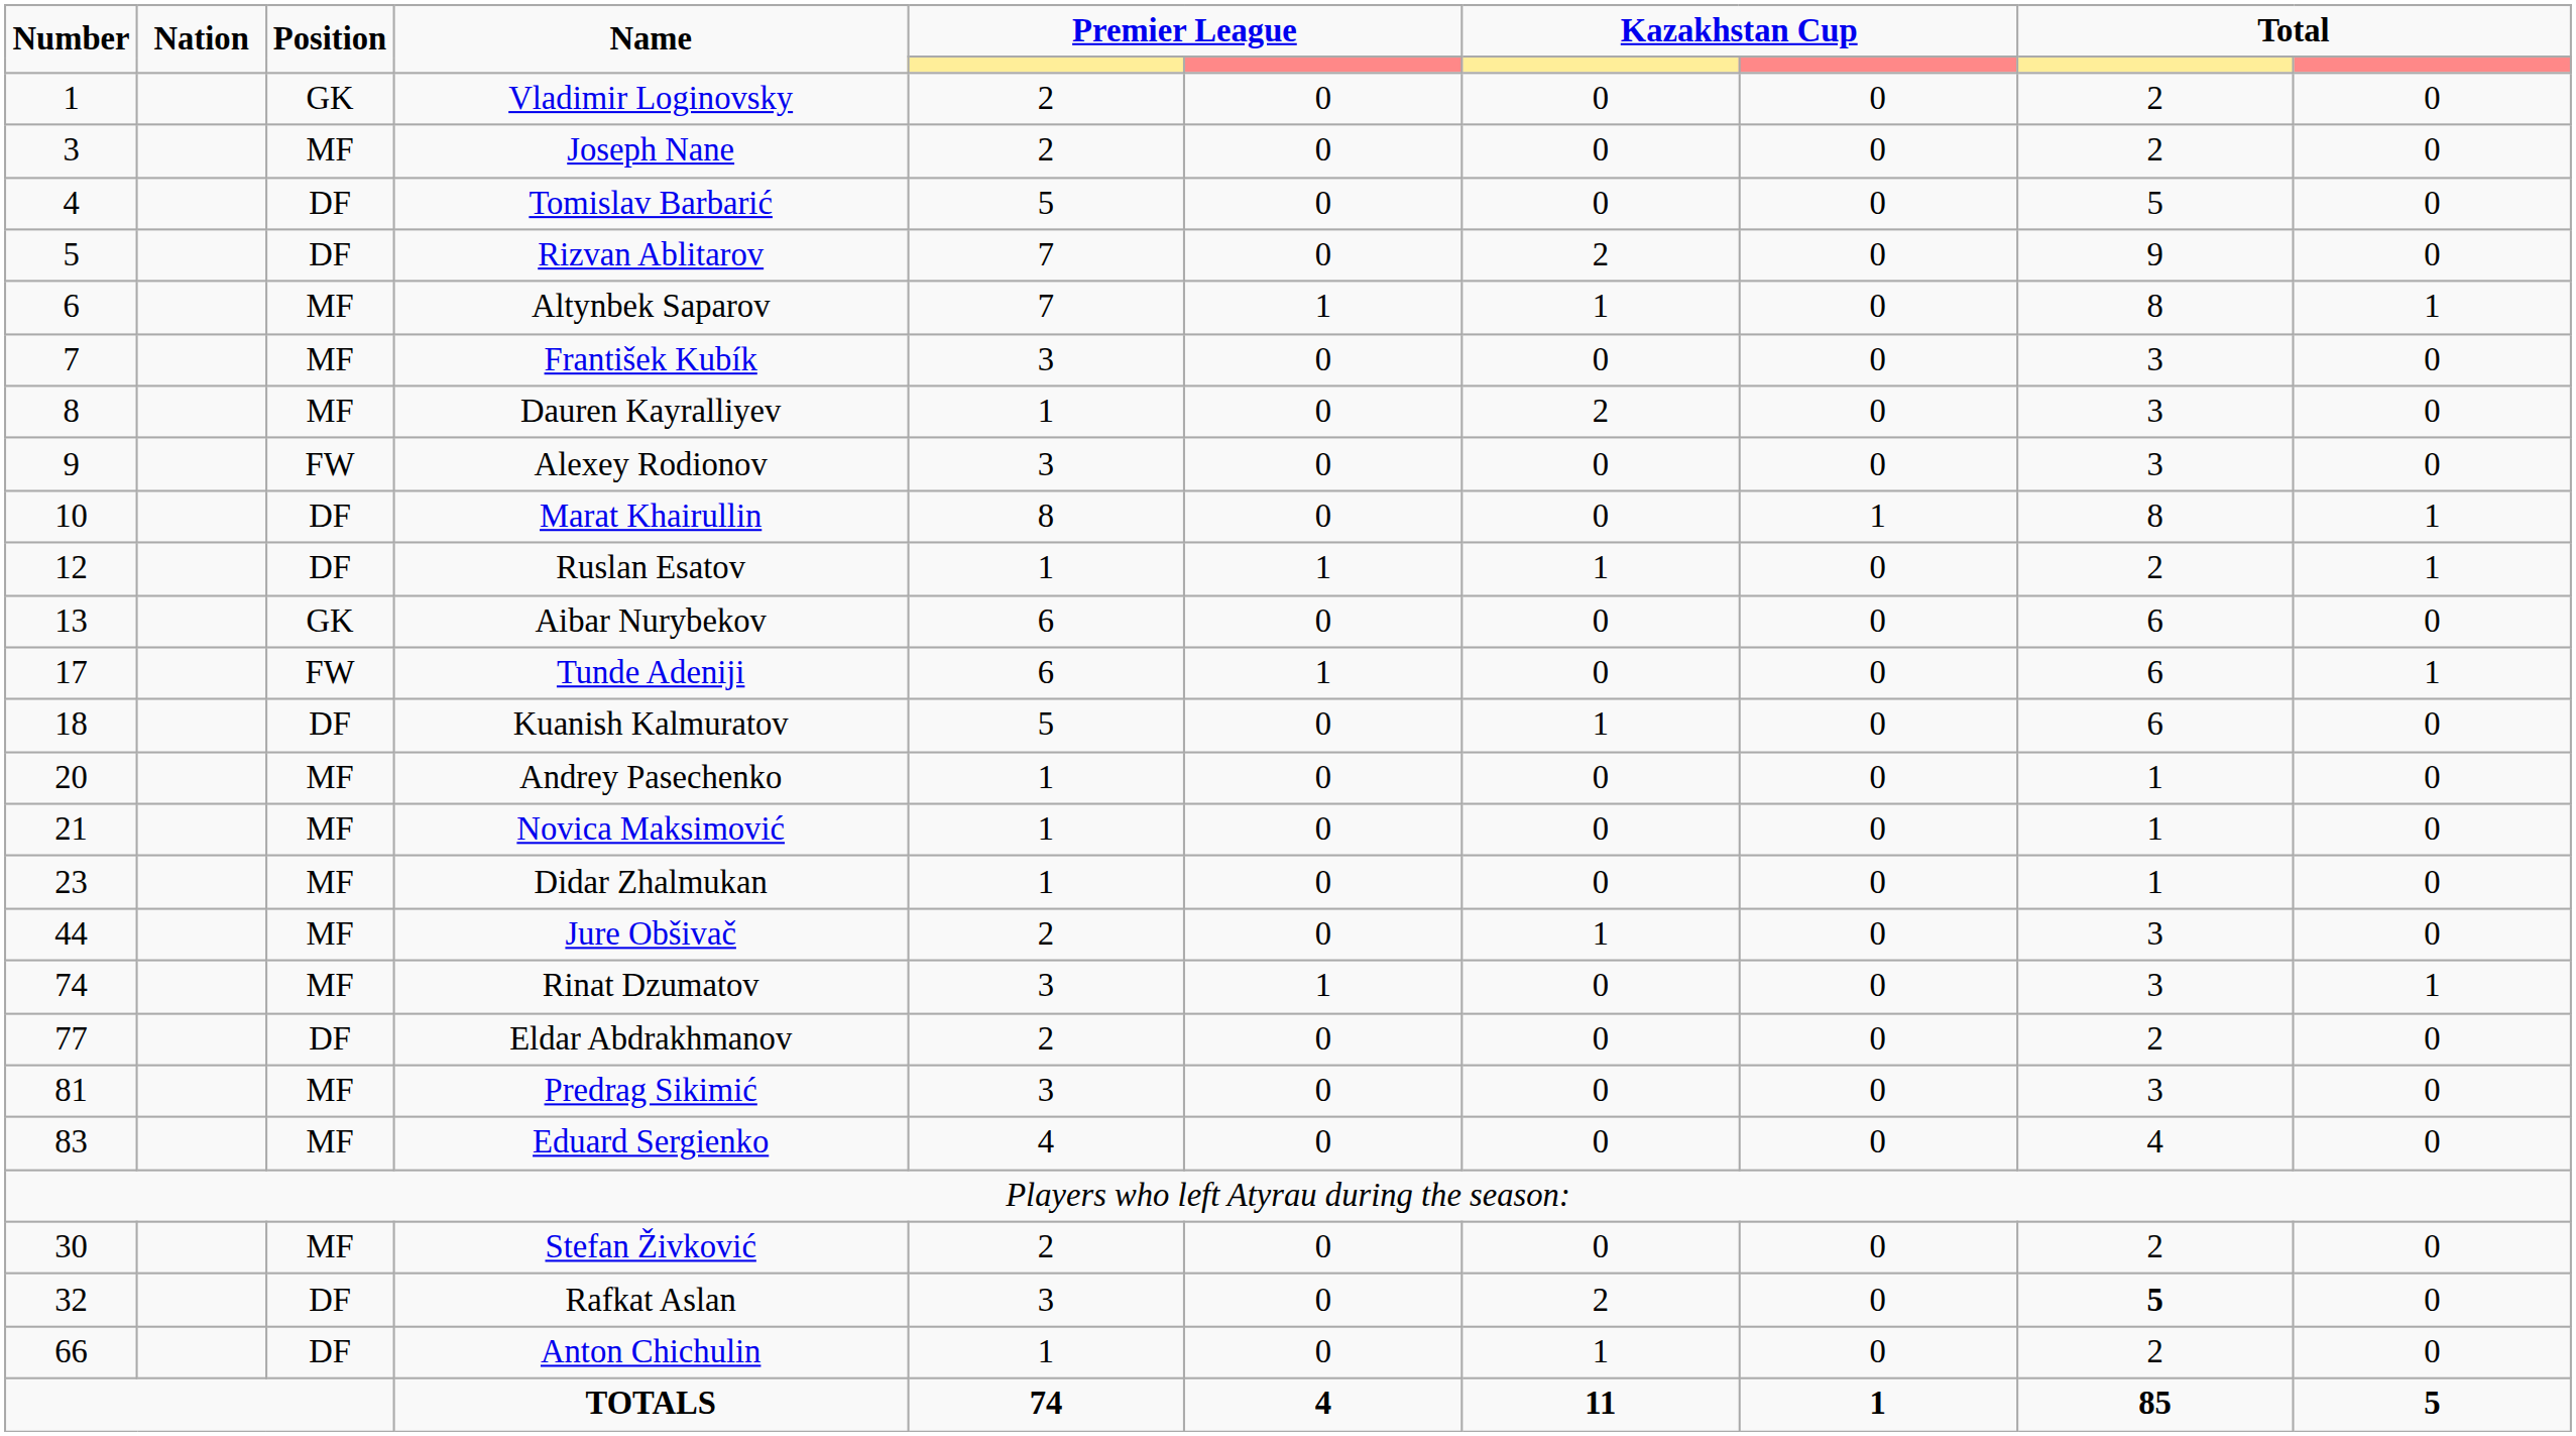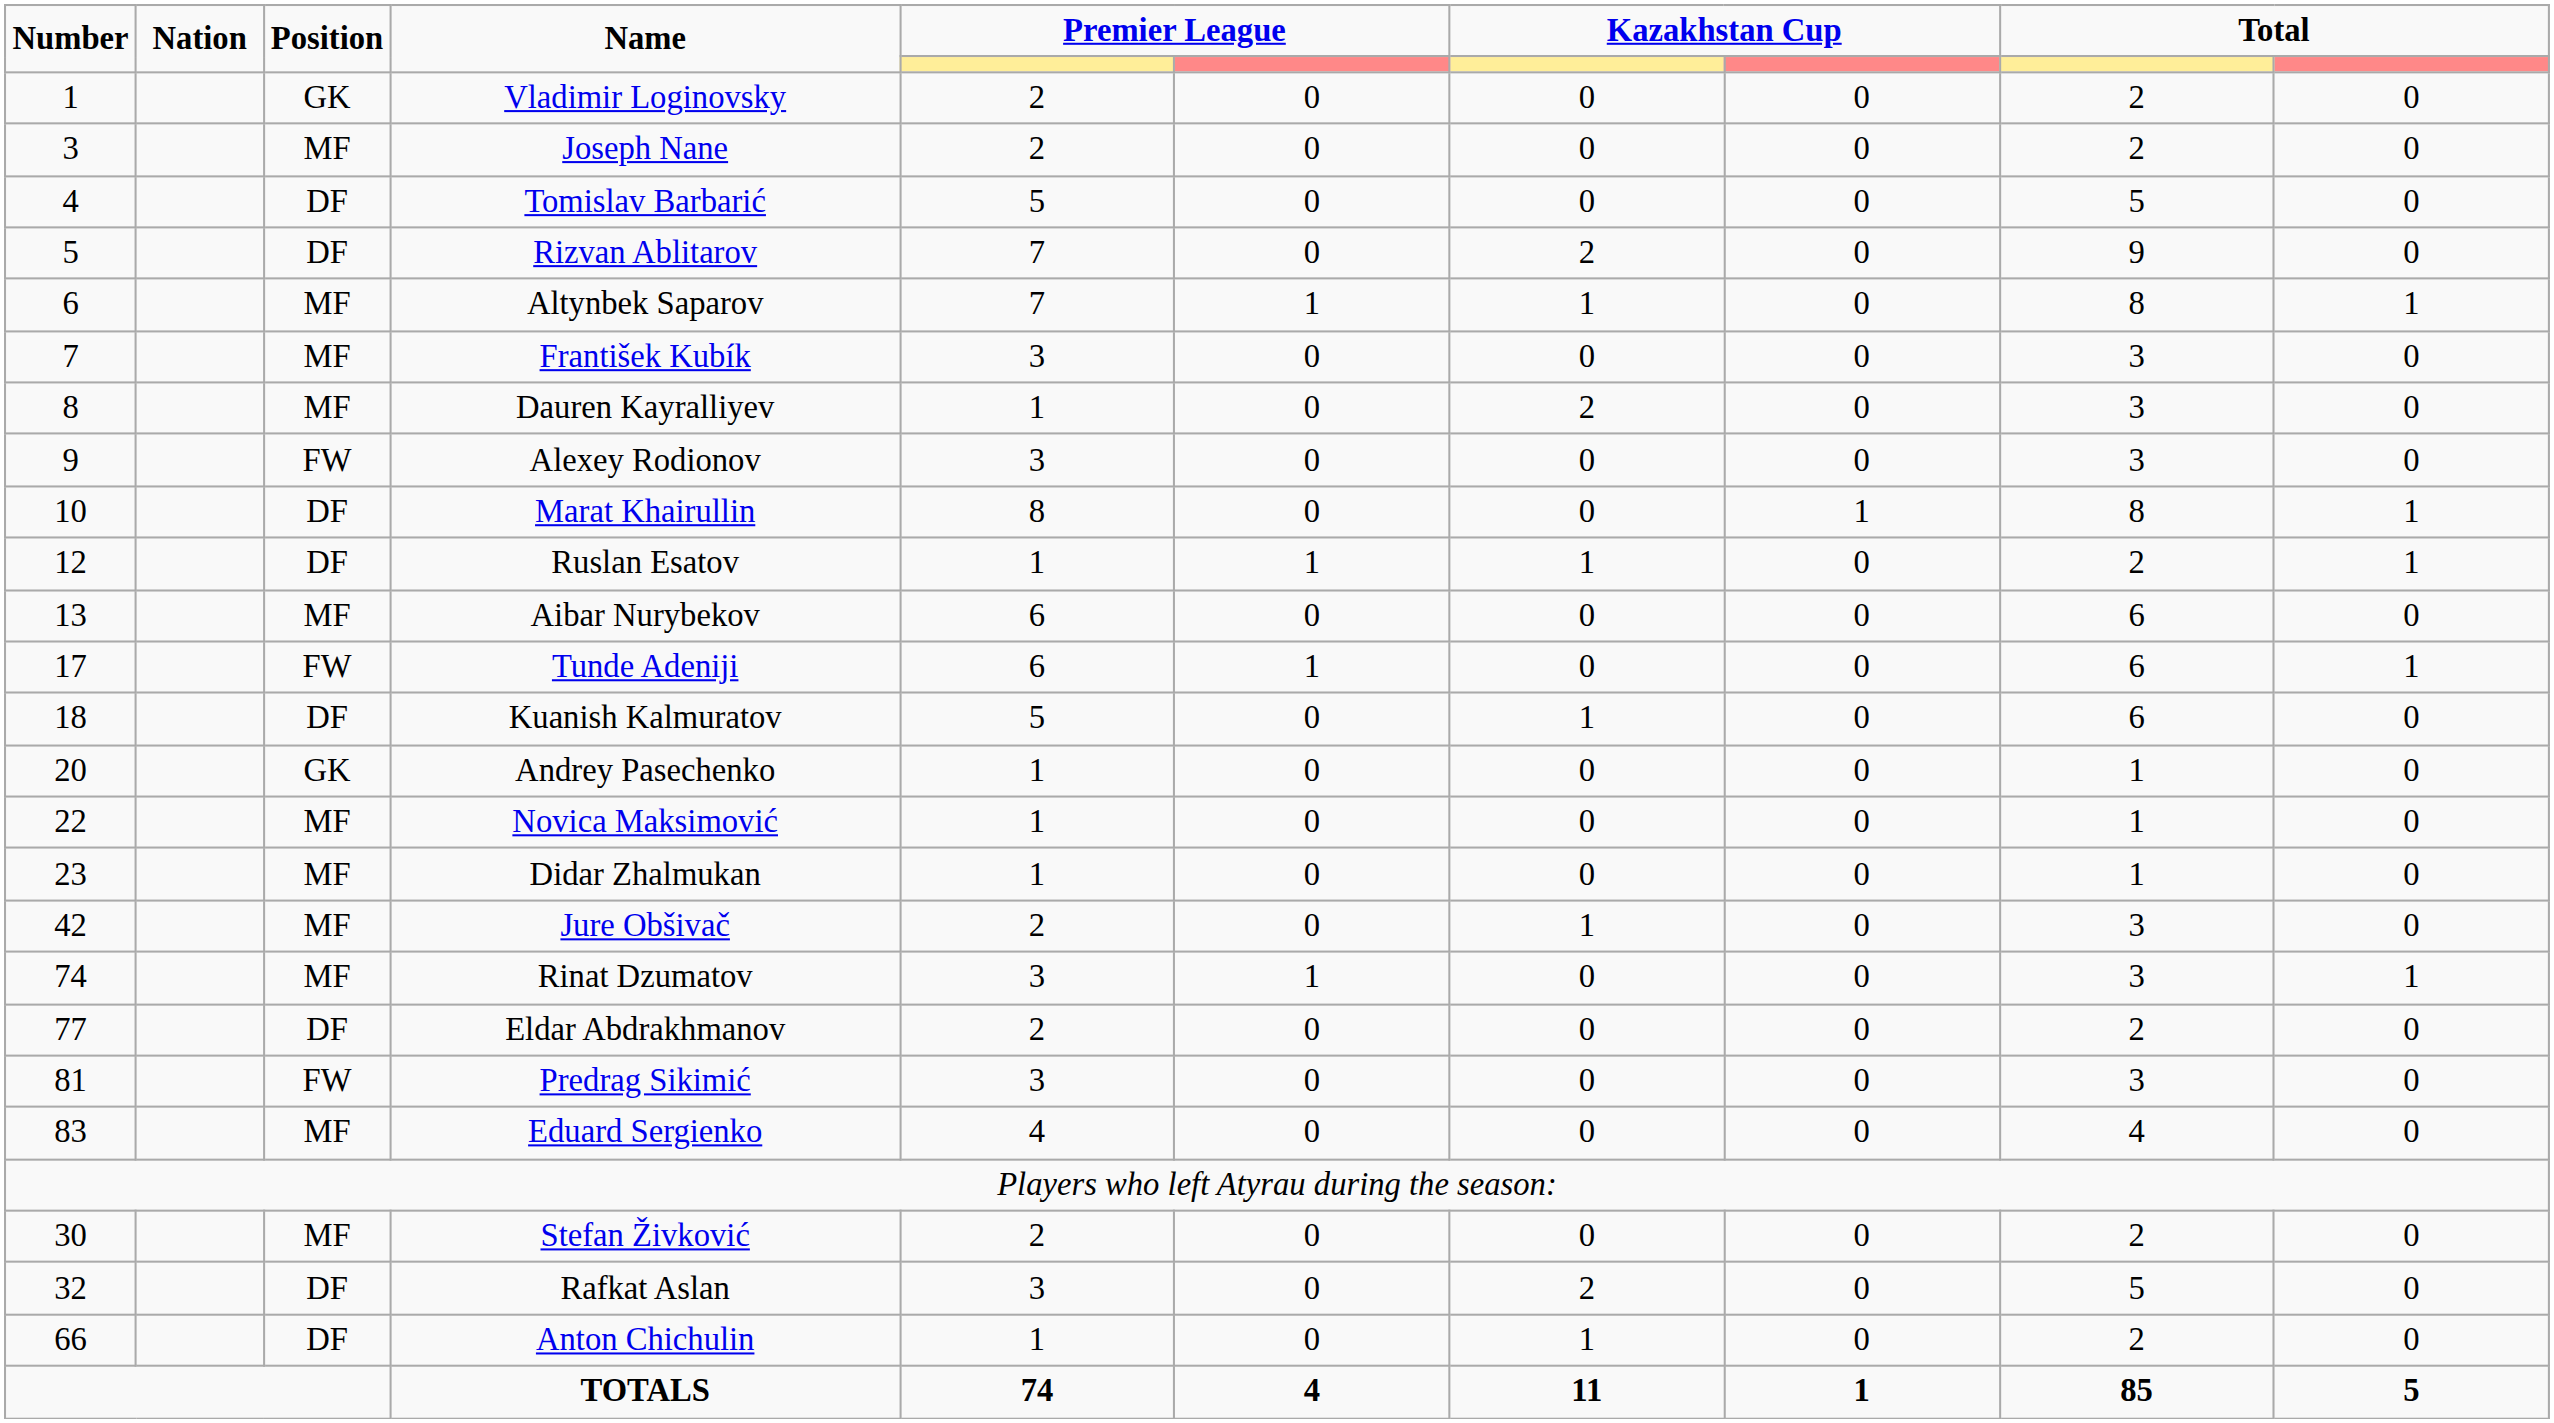 <table class="wikitable" style="text-align:center;">
 <tr>
 <td rowspan="2"  style="width:5%; text-align:center;"><strong>Number</strong></td>
 <td rowspan="2"  style="width:5%; text-align:center;"><strong>Nation</strong></td>
 <td rowspan="2"  style="width:5%; text-align:center;"><strong>Position</strong></td>
 <td rowspan="2"  style="width:20%; text-align:center;"><strong>Name</strong></td>
 <td colspan="2" style="text-align:center;"><strong><a href='#'>Premier League</a></strong></td>
 <td colspan="2" style="text-align:center;"><strong><a href='#'>Kazakhstan Cup</a></strong></td>
 <td colspan="2" style="text-align:center;"><strong>Total</strong></td>
 </tr>
 <tr>
 <th style="width:60px; background:#fe9;"></th>
 <th style="width:60px; background:#ff8888;"></th>
 <th style="width:60px; background:#fe9;"></th>
 <th style="width:60px; background:#ff8888;"></th>
 <th style="width:60px; background:#fe9;"></th>
 <th style="width:60px; background:#ff8888;"></th>
 </tr>
 <tr>
 <td>1</td>
 <td></td>
 <td>GK</td>
 <td><a href='#'>Vladimir Loginovsky</a></td>
 <td>2</td>
 <td>0</td>
 <td>0</td>
 <td>0</td>
 <td>2</td>
 <td>0</td>
 </tr>
 <tr>
 <td>3</td>
 <td></td>
 <td>MF</td>
 <td><a href='#'>Joseph Nane</a></td>
 <td>2</td>
 <td>0</td>
 <td>0</td>
 <td>0</td>
 <td>2</td>
 <td>0</td>
 </tr>
 <tr>
 <td>4</td>
 <td></td>
 <td>DF</td>
 <td><a href='#'>Tomislav Barbarić</a></td>
 <td>5</td>
 <td>0</td>
 <td>0</td>
 <td>0</td>
 <td>5</td>
 <td>0</td>
 </tr>
 <tr>
 <td>5</td>
 <td></td>
 <td>DF</td>
 <td><a href='#'>Rizvan Ablitarov</a></td>
 <td>7</td>
 <td>0</td>
 <td>2</td>
 <td>0</td>
 <td>9</td>
 <td>0</td>
 </tr>
 <tr>
 <td>6</td>
 <td></td>
 <td>MF</td>
 <td>Altynbek Saparov</td>
 <td>7</td>
 <td>1</td>
 <td>1</td>
 <td>0</td>
 <td>8</td>
 <td>1</td>
 </tr>
 <tr>
 <td>7</td>
 <td></td>
 <td>MF</td>
 <td><a href='#'>František Kubík</a></td>
 <td>3</td>
 <td>0</td>
 <td>0</td>
 <td>0</td>
 <td>3</td>
 <td>0</td>
 </tr>
 <tr>
 <td>8</td>
 <td></td>
 <td>MF</td>
 <td>Dauren Kayralliyev</td>
 <td>1</td>
 <td>0</td>
 <td>2</td>
 <td>0</td>
 <td>3</td>
 <td>0</td>
 </tr>
 <tr>
 <td>9</td>
 <td></td>
 <td>FW</td>
 <td>Alexey Rodionov</td>
 <td>3</td>
 <td>0</td>
 <td>0</td>
 <td>0</td>
 <td>3</td>
 <td>0</td>
 </tr>
 <tr>
 <td>10</td>
 <td></td>
 <td>DF</td>
 <td><a href='#'>Marat Khairullin</a></td>
 <td>8</td>
 <td>0</td>
 <td>0</td>
 <td>1</td>
 <td>8</td>
 <td>1</td>
 </tr>
 <tr>
 <td>12</td>
 <td></td>
 <td>DF</td>
 <td>Ruslan Esatov</td>
 <td>1</td>
 <td>1</td>
 <td>1</td>
 <td>0</td>
 <td>2</td>
 <td>1</td>
 </tr>
 <tr>
 <td>13</td>
 <td></td>
-<td>GK</td>
+<td>MF</td>
 <td>Aibar Nurybekov</td>
 <td>6</td>
 <td>0</td>
 <td>0</td>
 <td>0</td>
 <td>6</td>
 <td>0</td>
 </tr>
 <tr>
 <td>17</td>
 <td></td>
 <td>FW</td>
 <td><a href='#'>Tunde Adeniji</a></td>
 <td>6</td>
 <td>1</td>
 <td>0</td>
 <td>0</td>
 <td>6</td>
 <td>1</td>
 </tr>
 <tr>
 <td>18</td>
 <td></td>
 <td>DF</td>
 <td>Kuanish Kalmuratov</td>
 <td>5</td>
 <td>0</td>
 <td>1</td>
 <td>0</td>
 <td>6</td>
 <td>0</td>
 </tr>
 <tr>
 <td>20</td>
 <td></td>
-<td>MF</td>
+<td>GK</td>
 <td>Andrey Pasechenko</td>
 <td>1</td>
 <td>0</td>
 <td>0</td>
 <td>0</td>
 <td>1</td>
 <td>0</td>
 </tr>
 <tr>
-<td>21</td>
+<td>22</td>
 <td></td>
 <td>MF</td>
 <td><a href='#'>Novica Maksimović</a></td>
 <td>1</td>
 <td>0</td>
 <td>0</td>
 <td>0</td>
 <td>1</td>
 <td>0</td>
 </tr>
 <tr>
 <td>23</td>
 <td></td>
 <td>MF</td>
 <td>Didar Zhalmukan</td>
 <td>1</td>
 <td>0</td>
 <td>0</td>
 <td>0</td>
 <td>1</td>
 <td>0</td>
 </tr>
 <tr>
-<td>44</td>
+<td>42</td>
 <td></td>
 <td>MF</td>
 <td><a href='#'>Jure Obšivač</a></td>
 <td>2</td>
 <td>0</td>
 <td>1</td>
 <td>0</td>
 <td>3</td>
 <td>0</td>
 </tr>
 <tr>
 <td>74</td>
 <td></td>
 <td>MF</td>
 <td>Rinat Dzumatov</td>
 <td>3</td>
 <td>1</td>
 <td>0</td>
 <td>0</td>
 <td>3</td>
 <td>1</td>
 </tr>
 <tr>
 <td>77</td>
 <td></td>
 <td>DF</td>
 <td>Eldar Abdrakhmanov</td>
 <td>2</td>
 <td>0</td>
 <td>0</td>
 <td>0</td>
 <td>2</td>
 <td>0</td>
 </tr>
 <tr>
 <td>81</td>
 <td></td>
-<td>MF</td>
+<td>FW</td>
 <td><a href='#'>Predrag Sikimić</a></td>
 <td>3</td>
 <td>0</td>
 <td>0</td>
 <td>0</td>
 <td>3</td>
 <td>0</td>
 </tr>
 <tr>
 <td>83</td>
 <td></td>
 <td>MF</td>
 <td><a href='#'>Eduard Sergienko</a></td>
 <td>4</td>
 <td>0</td>
 <td>0</td>
 <td>0</td>
 <td>4</td>
 <td>0</td>
 </tr>
 <tr>
 <td colspan="14"><em>Players who left Atyrau during the season:</em></td>
 </tr>
 <tr>
 <td>30</td>
 <td></td>
 <td>MF</td>
 <td><a href='#'>Stefan Živković</a></td>
 <td>2</td>
 <td>0</td>
 <td>0</td>
 <td>0</td>
 <td>2</td>
 <td>0</td>
 </tr>
 <tr>
 <td>32</td>
 <td></td>
 <td>DF</td>
 <td>Rafkat Aslan</td>
 <td>3</td>
 <td>0</td>
 <td>2</td>
 <td>0</td>
-<td><strong>5</strong></td>
+<td>5</td>
 <td>0</td>
 </tr>
 <tr>
 <td>66</td>
 <td></td>
 <td>DF</td>
 <td><a href='#'>Anton Chichulin</a></td>
 <td>1</td>
 <td>0</td>
 <td>1</td>
 <td>0</td>
 <td>2</td>
 <td>0</td>
 </tr>
 <tr>
 <td colspan="3"></td>
 <td><strong>TOTALS</strong></td>
 <td><strong>74</strong></td>
 <td><strong>4</strong></td>
 <td><strong>11</strong></td>
 <td><strong>1</strong></td>
 <td><strong>85</strong></td>
 <td><strong>5</strong></td>
 </tr>
 </table>
